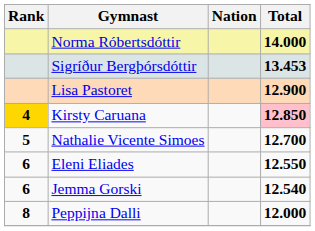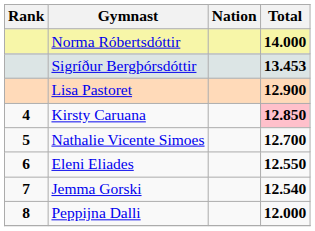 <table class="wikitable sortable" style="text-align:center;">
 <tr>
 <th>Rank</th>
 <th>Gymnast</th>
 <th>Nation</th>
 <th>Total</th>
 </tr>
 <tr style="background:#F7F6A8;">
 <td style="text-align:center"></td>
 <td style="text-align:left;"><a href='#'>Norma Róbertsdóttir</a></td>
 <td style="text-align:left;"></td>
 <td><strong>14.000</strong></td>
 </tr>
 <tr style="background:#DCE5E5;">
 <td style="text-align:center"></td>
 <td style="text-align:left;"><a href='#'>Sigríður Bergþórsdóttir</a></td>
 <td style="text-align:left;"></td>
 <td><strong>13.453</strong></td>
 </tr>
 <tr style="background:#FFDAB9;">
 <td style="text-align:center"></td>
 <td style="text-align:left;"><a href='#'>Lisa Pastoret</a></td>
 <td style="text-align:left;"></td>
 <td><strong>12.900</strong></td>
 </tr>
 <tr>
-<td style="background: gold; text-align:center"><strong>4</strong></td>
+<td style="text-align:center"><strong>4</strong></td>
 <td style="text-align:left;"><a href='#'>Kirsty Caruana</a></td>
 <td style="text-align:left;"></td>
 <td style="background: pink;"><strong>12.850</strong></td>
 </tr>
 <tr>
 <td style="text-align:center"><strong>5</strong></td>
 <td style="text-align:left;"><a href='#'>Nathalie Vicente Simoes</a></td>
 <td style="text-align:left;"></td>
 <td><strong>12.700</strong></td>
 </tr>
 <tr>
 <td style="text-align:center"><strong>6</strong></td>
 <td style="text-align:left;"><a href='#'>Eleni Eliades</a></td>
 <td style="text-align:left;"></td>
 <td><strong>12.550</strong></td>
 </tr>
 <tr>
-<td style="text-align:center"><strong>6</strong></td>
+<td style="text-align:center"><strong>7</strong></td>
 <td style="text-align:left;"><a href='#'>Jemma Gorski</a></td>
 <td style="text-align:left;"></td>
 <td><strong>12.540</strong></td>
 </tr>
 <tr>
 <td style="text-align:center"><strong>8</strong></td>
 <td style="text-align:left;"><a href='#'>Peppijna Dalli</a></td>
 <td style="text-align:left;"></td>
 <td><strong>12.000</strong></td>
 </tr>
 <tr>
 </tr>
 </table>
